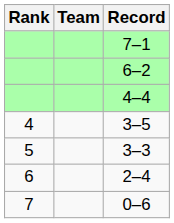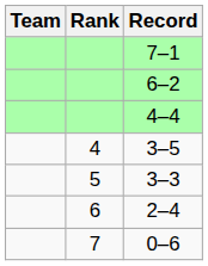 <table class="wikitable">
 <tr>
+<th>Team</th>
 <th>Rank</th>
-<th>Team</th>
 <th>Record</th>
 </tr>
 <tr bgcolor=#aaffaa>
+<td></td>
 <td align=center></td>
-<td></td>
 <td align=center>7–1</td>
 </tr>
 <tr bgcolor=#aaffaa>
+<td></td>
 <td align=center></td>
-<td></td>
 <td align=center>6–2</td>
 </tr>
 <tr bgcolor=#aaffaa>
+<td></td>
 <td align=center></td>
-<td></td>
 <td align=center>4–4</td>
 </tr>
 <tr>
+<td></td>
 <td align=center>4</td>
-<td></td>
 <td align=center>3–5</td>
 </tr>
 <tr>
+<td></td>
 <td align=center>5</td>
-<td></td>
 <td align=center>3–3</td>
 </tr>
 <tr>
+<td></td>
 <td align=center>6</td>
-<td></td>
 <td align=center>2–4</td>
 </tr>
 <tr>
+<td></td>
 <td align=center>7</td>
-<td></td>
 <td align=center>0–6</td>
 </tr>
 </table>
